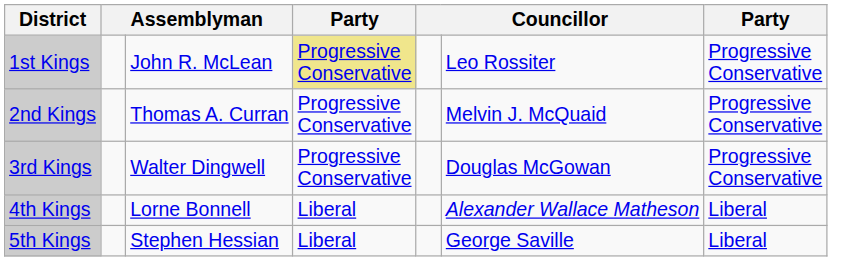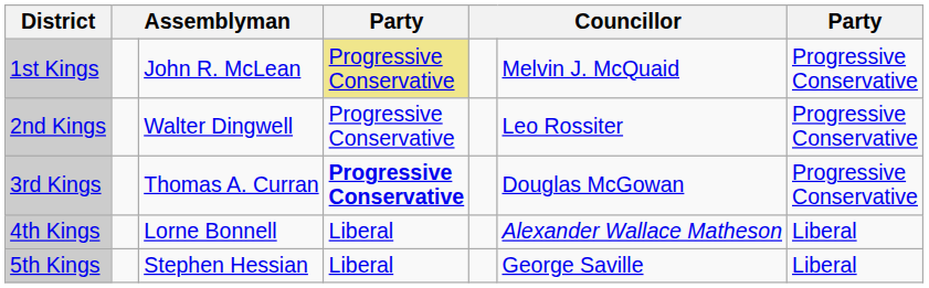 <table class="wikitable">
 <tr>
 <th>District</th>
 <th colspan="2">Assemblyman</th>
 <th>Party</th>
 <th colspan="2">Councillor</th>
 <th>Party</th>
 </tr>
 <tr>
 <td bgcolor="CCCCCC"><a href='#'>1st Kings</a></td>
 <td>   </td>
 <td><a href='#'>John R. McLean</a></td>
 <td style="background: khaki;"><a href='#'>Progressive <br> Conservative</a></td>
 <td>   </td>
-<td><a href='#'>Leo Rossiter</a></td>
+<td><a href='#'>Melvin J. McQuaid</a></td>
 <td><a href='#'>Progressive <br> Conservative</a></td>
 </tr>
 <tr>
 <td bgcolor="CCCCCC"><a href='#'>2nd Kings</a></td>
 <td>   </td>
-<td><a href='#'>Thomas A. Curran</a></td>
+<td><a href='#'>Walter Dingwell</a></td>
 <td><a href='#'>Progressive <br> Conservative</a></td>
 <td>   </td>
-<td><a href='#'>Melvin J. McQuaid</a></td>
+<td><a href='#'>Leo Rossiter</a></td>
 <td><a href='#'>Progressive <br> Conservative</a></td>
 </tr>
 <tr>
 <td bgcolor="CCCCCC"><a href='#'>3rd Kings</a></td>
 <td>   </td>
-<td><a href='#'>Walter Dingwell</a></td>
-<td><a href='#'>Progressive <br> Conservative</a></td>
+<td><a href='#'>Thomas A. Curran</a></td>
+<td><strong><a href='#'>Progressive <br> Conservative</a></strong></td>
 <td>   </td>
 <td><a href='#'>Douglas McGowan</a></td>
 <td><a href='#'>Progressive <br> Conservative</a></td>
 </tr>
 <tr>
 <td bgcolor="CCCCCC"><a href='#'>4th Kings</a></td>
 <td>   </td>
 <td><a href='#'>Lorne Bonnell</a></td>
 <td><a href='#'>Liberal</a></td>
 <td>   </td>
 <td><em><a href='#'>Alexander Wallace Matheson</a></em></td>
 <td><a href='#'>Liberal</a></td>
 </tr>
 <tr>
 <td bgcolor="CCCCCC"><a href='#'>5th Kings</a></td>
 <td>   </td>
 <td><a href='#'>Stephen Hessian</a></td>
 <td><a href='#'>Liberal</a></td>
 <td>   </td>
 <td><a href='#'>George Saville</a></td>
 <td><a href='#'>Liberal</a></td>
 </tr>
 </table>
